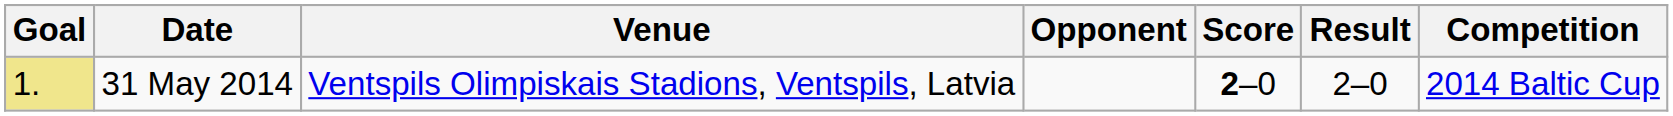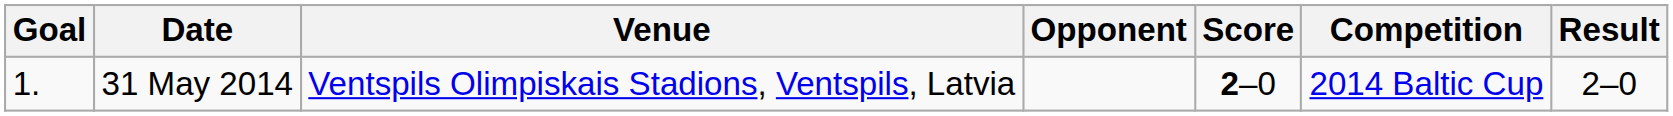 <table class="wikitable plainrowheaders sortable">
 <tr>
 <th>Goal</th>
 <th>Date</th>
 <th>Venue</th>
 <th>Opponent</th>
 <th>Score</th>
+<th>Competition</th>
 <th>Result</th>
-<th>Competition</th>
 </tr>
 <tr>
-<td style="background: khaki;">1.</td>
+<td>1.</td>
 <td>31 May 2014</td>
 <td><a href='#'>Ventspils Olimpiskais Stadions</a>, <a href='#'>Ventspils</a>, Latvia</td>
 <td></td>
 <td align=center><strong>2</strong>–0</td>
+<td><a href='#'>2014 Baltic Cup</a></td>
 <td align=center>2–0</td>
-<td><a href='#'>2014 Baltic Cup</a></td>
 </tr>
 </table>
